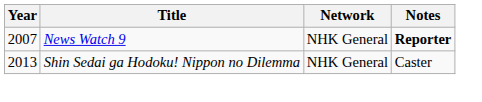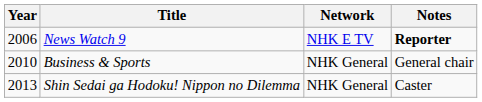 <table class="wikitable">
 <tr>
 <th>Year</th>
 <th>Title</th>
 <th>Network</th>
 <th>Notes</th>
 </tr>
 <tr>
-<td>2007</td>
+<td>2006</td>
 <td><em><a href='#'>News Watch 9</a></em></td>
+<td><a href='#'>NHK E TV</a></td>
+<td><strong>Reporter</strong></td>
+</tr>
+<tr>
+<td>2010</td>
+<td><em>Business & Sports</em></td>
 <td>NHK General</td>
-<td><strong>Reporter</strong></td>
+<td>General chair</td>
 </tr>
 <tr>
 <td>2013</td>
 <td><em>Shin Sedai ga Hodoku! Nippon no Dilemma</em></td>
 <td>NHK General</td>
 <td>Caster</td>
 </tr>
 </table>
